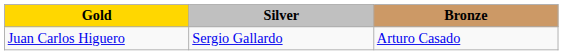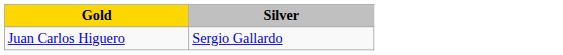 <table class="wikitable" style="text-align:left">
 <tr align="center">
 <td width=200 bgcolor=gold><strong>Gold</strong></td>
 <td width=200 bgcolor=silver><strong>Silver</strong></td>
-<td width=200 bgcolor=CC9966><strong>Bronze</strong></td>
 </tr>
 <tr>
 <td><a href='#'>Juan Carlos Higuero</a><br><em></em></td>
 <td><a href='#'>Sergio Gallardo</a><br><em></em></td>
-<td><a href='#'>Arturo Casado</a><br><em></em></td>
 </tr>
 </table>
